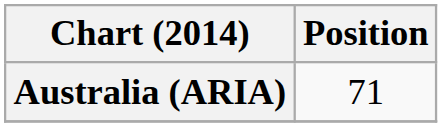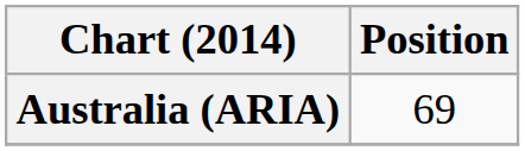 <table class="wikitable sortable plainrowheaders" style="text-align:center">
 <tr>
 <th scope="col">Chart (2014)</th>
 <th scope="col">Position</th>
 </tr>
 <tr>
 <th scope="row">Australia (ARIA)</th>
-<td>71</td>
+<td>69</td>
 </tr>
 <tr>
 </tr>
 </table>
